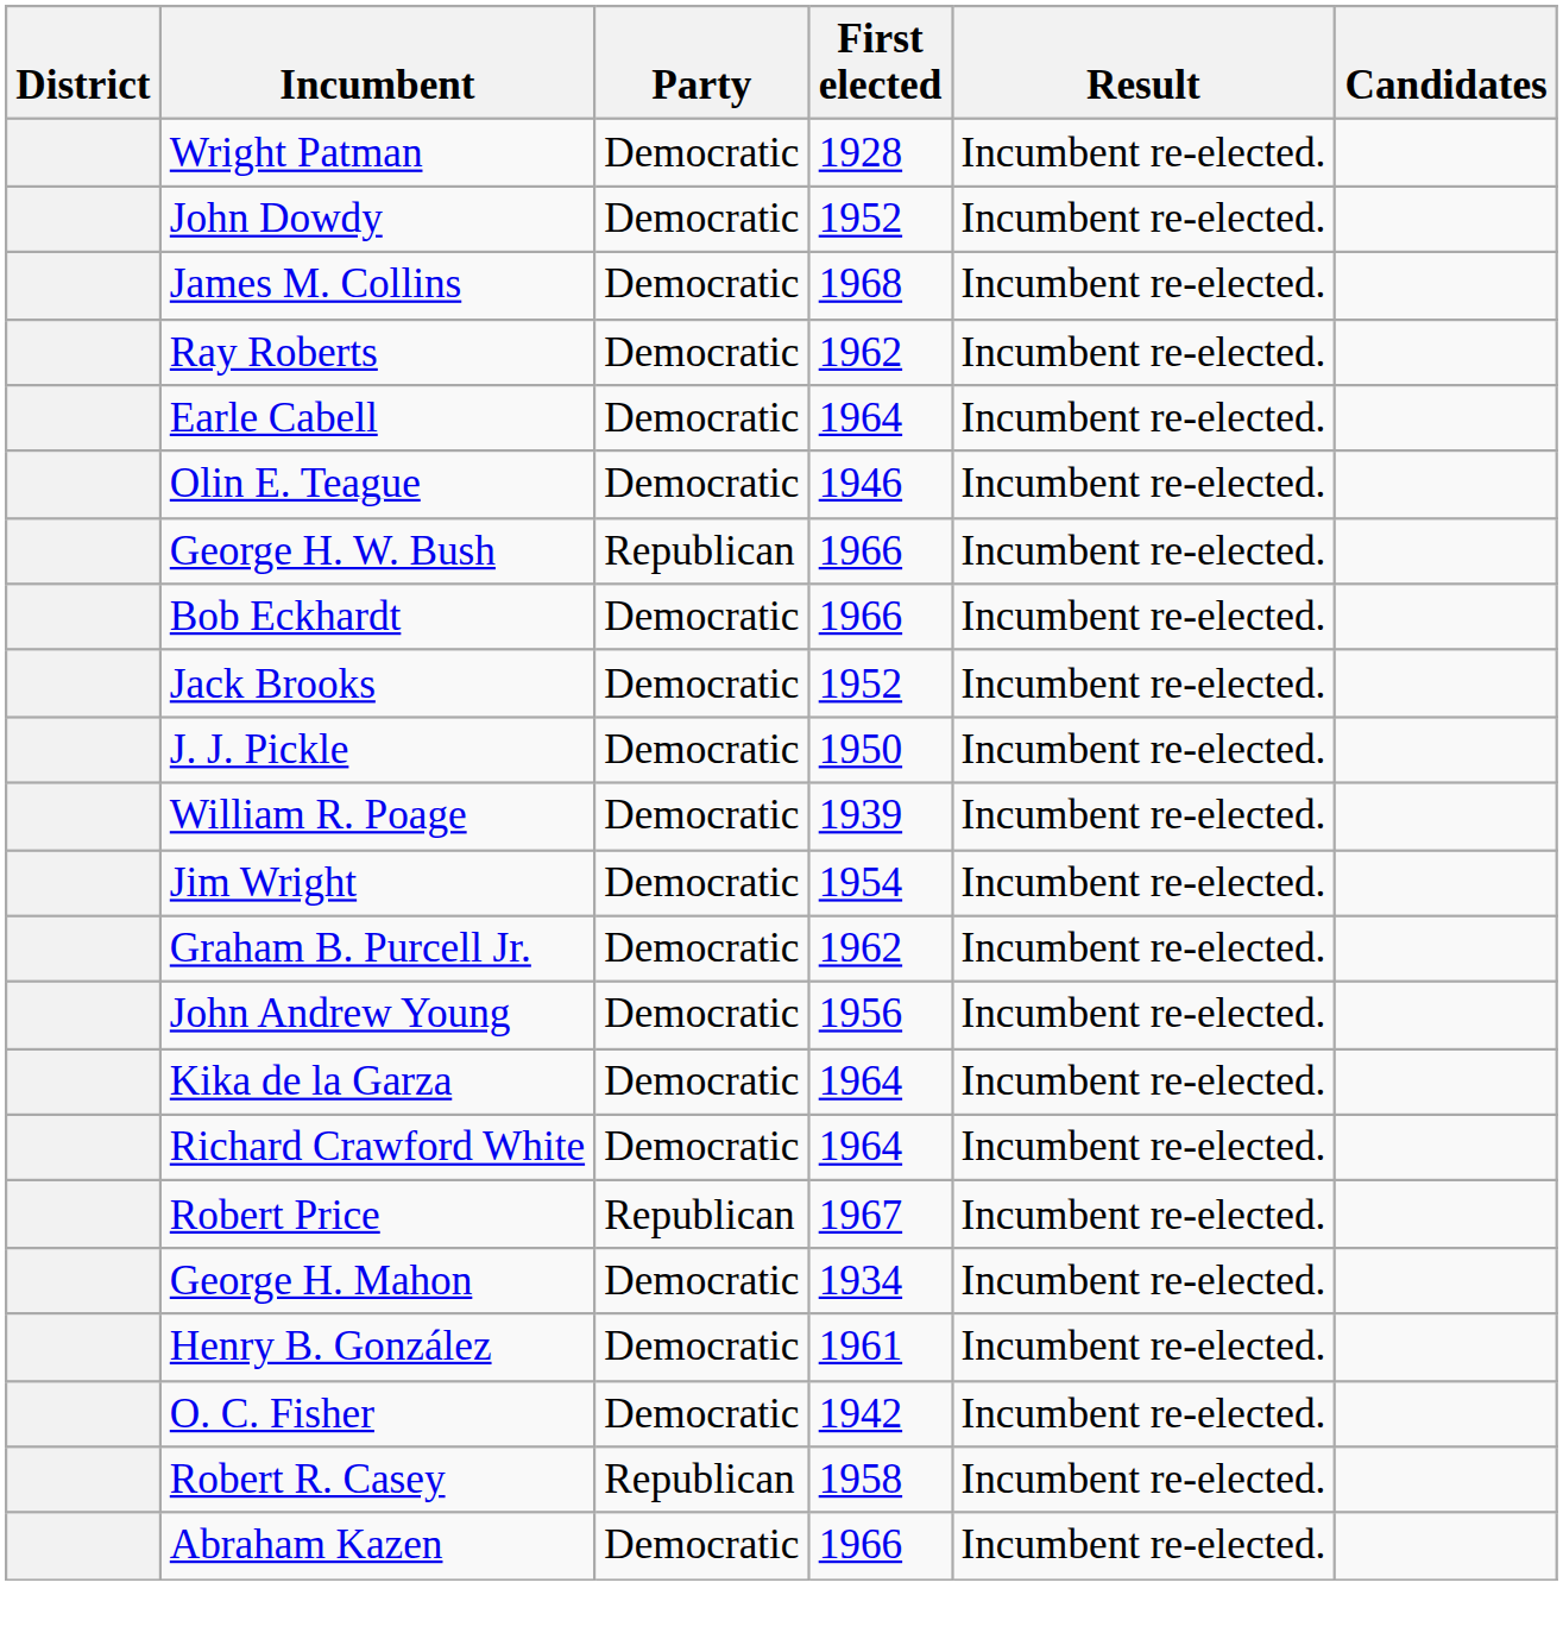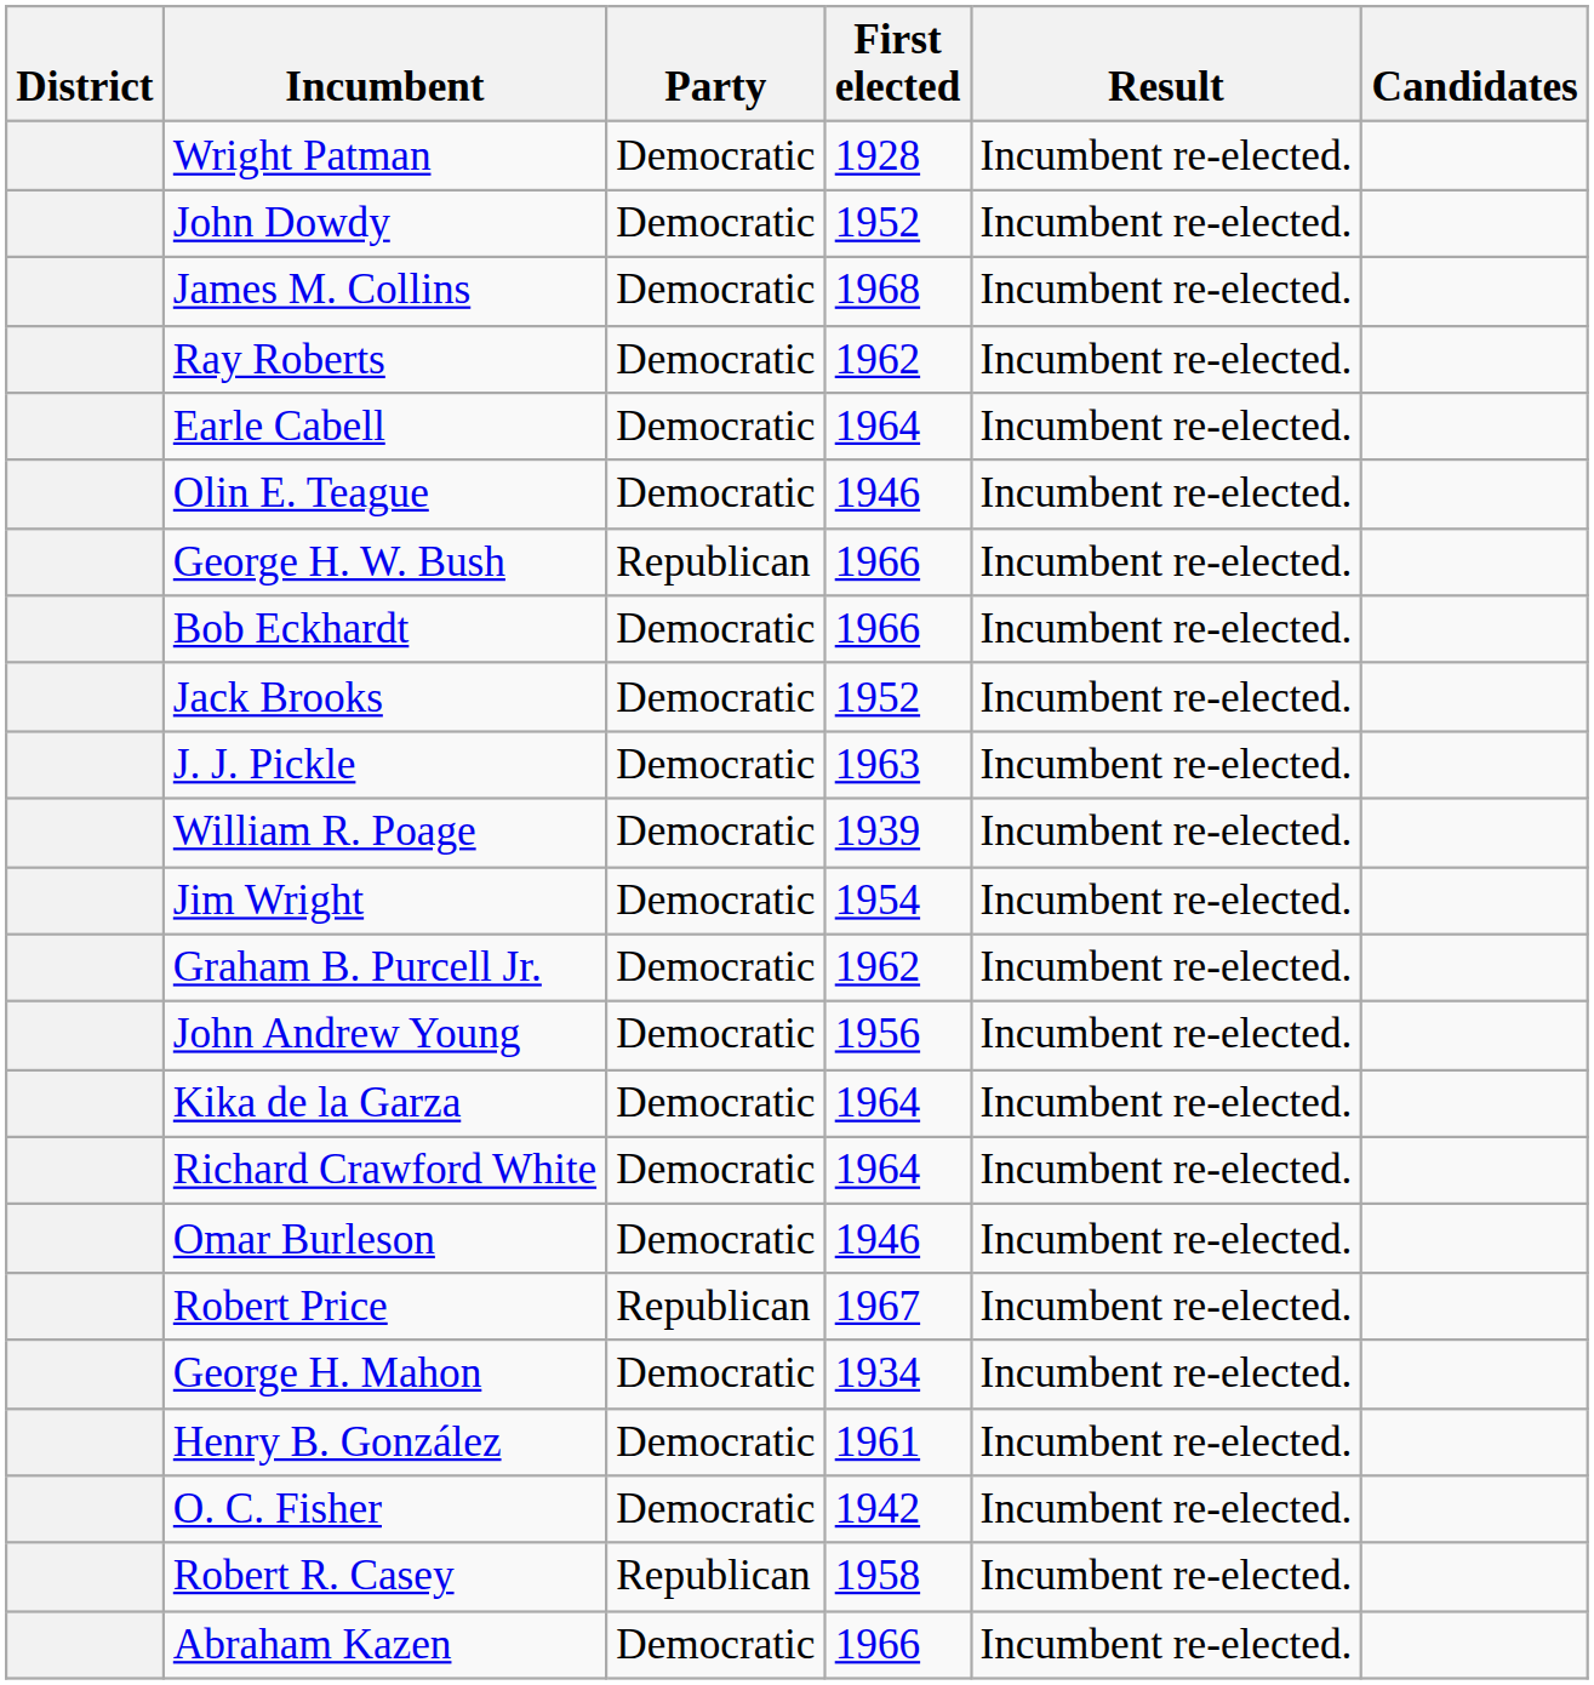 <table class=wikitable>
 <tr valign=bottom>
 <th>District</th>
 <th>Incumbent</th>
 <th>Party</th>
 <th>First<br>elected</th>
 <th>Result</th>
 <th>Candidates</th>
 </tr>
 <tr>
 <th></th>
 <td><a href='#'>Wright Patman</a></td>
 <td>Democratic</td>
 <td><a href='#'>1928</a></td>
 <td>Incumbent re-elected.</td>
 <td nowrap></td>
 </tr>
 <tr>
 <th></th>
 <td><a href='#'>John Dowdy</a></td>
 <td>Democratic</td>
 <td><a href='#'>1952</a></td>
 <td>Incumbent re-elected.</td>
 <td nowrap></td>
 </tr>
 <tr>
 <th></th>
 <td><a href='#'>James M. Collins</a></td>
 <td>Democratic</td>
 <td><a href='#'>1968</a></td>
 <td>Incumbent re-elected.</td>
 <td nowrap></td>
 </tr>
 <tr>
 <th></th>
 <td><a href='#'>Ray Roberts</a></td>
 <td>Democratic</td>
 <td><a href='#'>1962</a></td>
 <td>Incumbent re-elected.</td>
 <td nowrap></td>
 </tr>
 <tr>
 <th></th>
 <td><a href='#'>Earle Cabell</a></td>
 <td>Democratic</td>
 <td><a href='#'>1964</a></td>
 <td>Incumbent re-elected.</td>
 <td nowrap></td>
 </tr>
 <tr>
 <th></th>
 <td><a href='#'>Olin E. Teague</a></td>
 <td>Democratic</td>
 <td><a href='#'>1946</a></td>
 <td>Incumbent re-elected.</td>
 <td nowrap></td>
 </tr>
 <tr>
 <th></th>
 <td><a href='#'>George H. W. Bush</a></td>
 <td>Republican</td>
 <td><a href='#'>1966</a></td>
 <td>Incumbent re-elected.</td>
 <td nowrap></td>
 </tr>
 <tr>
 <th></th>
 <td><a href='#'>Bob Eckhardt</a></td>
 <td>Democratic</td>
 <td><a href='#'>1966</a></td>
 <td>Incumbent re-elected.</td>
 <td nowrap></td>
 </tr>
 <tr>
 <th></th>
 <td><a href='#'>Jack Brooks</a></td>
 <td>Democratic</td>
 <td><a href='#'>1952</a></td>
 <td>Incumbent re-elected.</td>
 <td nowrap></td>
 </tr>
 <tr>
 <th></th>
 <td><a href='#'>J. J. Pickle</a></td>
 <td>Democratic</td>
-<td><a href='#'>1950</a></td>
+<td><a href='#'>1963</a></td>
 <td>Incumbent re-elected.</td>
 <td nowrap></td>
 </tr>
 <tr>
 <th></th>
 <td><a href='#'>William R. Poage</a></td>
 <td>Democratic</td>
 <td><a href='#'>1939</a></td>
 <td>Incumbent re-elected.</td>
 <td nowrap></td>
 </tr>
 <tr>
 <th></th>
 <td><a href='#'>Jim Wright</a></td>
 <td>Democratic</td>
 <td><a href='#'>1954</a></td>
 <td>Incumbent re-elected.</td>
 <td nowrap></td>
 </tr>
 <tr>
 <th></th>
 <td><a href='#'>Graham B. Purcell Jr.</a></td>
 <td>Democratic</td>
 <td><a href='#'>1962</a></td>
 <td>Incumbent re-elected.</td>
 <td nowrap></td>
 </tr>
 <tr>
 <th></th>
 <td><a href='#'>John Andrew Young</a></td>
 <td>Democratic</td>
 <td><a href='#'>1956</a></td>
 <td>Incumbent re-elected.</td>
 <td nowrap></td>
 </tr>
 <tr>
 <th></th>
 <td><a href='#'>Kika de la Garza</a></td>
 <td>Democratic</td>
 <td><a href='#'>1964</a></td>
 <td>Incumbent re-elected.</td>
 <td nowrap></td>
 </tr>
 <tr>
 <th></th>
 <td><a href='#'>Richard Crawford White</a></td>
 <td>Democratic</td>
 <td><a href='#'>1964</a></td>
 <td>Incumbent re-elected.</td>
 <td nowrap></td>
 </tr>
 <tr>
 <th></th>
+<td><a href='#'>Omar Burleson</a></td>
+<td>Democratic</td>
+<td><a href='#'>1946</a></td>
+<td>Incumbent re-elected.</td>
+<td nowrap></td>
+</tr>
+<tr>
+<th></th>
 <td><a href='#'>Robert Price</a></td>
 <td>Republican</td>
 <td><a href='#'>1967</a></td>
 <td>Incumbent re-elected.</td>
 <td nowrap></td>
 </tr>
 <tr>
 <th></th>
 <td><a href='#'>George H. Mahon</a></td>
 <td>Democratic</td>
 <td><a href='#'>1934</a></td>
 <td>Incumbent re-elected.</td>
 <td nowrap></td>
 </tr>
 <tr>
 <th></th>
 <td><a href='#'>Henry B. González</a></td>
 <td>Democratic</td>
 <td><a href='#'>1961</a></td>
 <td>Incumbent re-elected.</td>
 <td nowrap></td>
 </tr>
 <tr>
 <th></th>
 <td><a href='#'>O. C. Fisher</a></td>
 <td>Democratic</td>
 <td><a href='#'>1942</a></td>
 <td>Incumbent re-elected.</td>
 <td nowrap></td>
 </tr>
 <tr>
 <th></th>
 <td><a href='#'>Robert R. Casey</a></td>
 <td>Republican</td>
 <td><a href='#'>1958</a></td>
 <td>Incumbent re-elected.</td>
 <td nowrap></td>
 </tr>
 <tr>
 <th></th>
 <td><a href='#'>Abraham Kazen</a></td>
 <td>Democratic</td>
 <td><a href='#'>1966</a></td>
 <td>Incumbent re-elected.</td>
 <td nowrap></td>
 </tr>
 </table>
